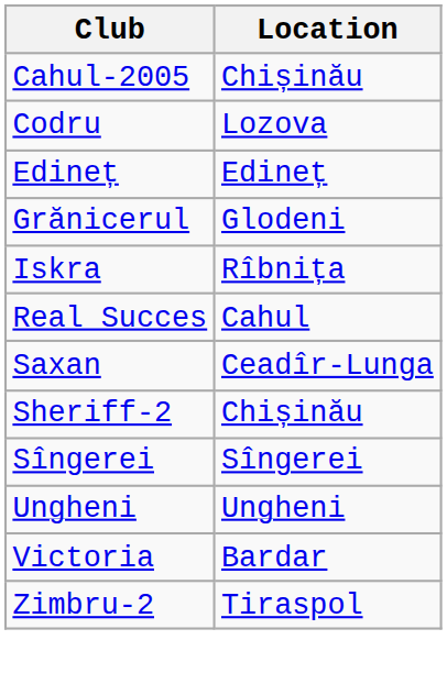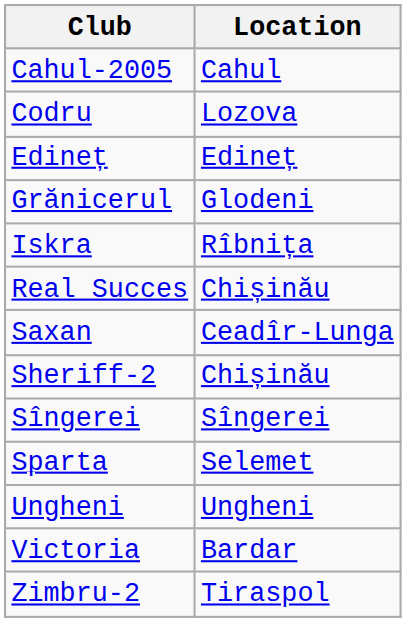 <table class="wikitable sortable">
 <tr>
 <th>Club</th>
 <th>Location</th>
 </tr>
 <tr>
 <td><a href='#'>Cahul-2005</a></td>
-<td><a href='#'>Chișinău</a></td>
+<td><a href='#'>Cahul</a></td>
 </tr>
 <tr>
 <td><a href='#'>Codru</a></td>
 <td><a href='#'>Lozova</a></td>
 </tr>
 <tr>
 <td><a href='#'>Edineț</a></td>
 <td><a href='#'>Edineț</a></td>
 </tr>
 <tr>
 <td><a href='#'>Grănicerul</a></td>
 <td><a href='#'>Glodeni</a></td>
 </tr>
 <tr>
 <td><a href='#'>Iskra</a></td>
 <td><a href='#'>Rîbnița</a></td>
 </tr>
 <tr>
 <td><a href='#'>Real Succes</a></td>
-<td><a href='#'>Cahul</a></td>
+<td><a href='#'>Chișinău</a></td>
 </tr>
 <tr>
 <td><a href='#'>Saxan</a></td>
 <td><a href='#'>Ceadîr-Lunga</a></td>
 </tr>
 <tr>
 <td><a href='#'>Sheriff-2</a></td>
 <td><a href='#'>Chișinău</a></td>
 </tr>
 <tr>
 <td><a href='#'>Sîngerei</a></td>
 <td><a href='#'>Sîngerei</a></td>
 </tr>
 <tr>
+<td><a href='#'>Sparta</a></td>
+<td><a href='#'>Selemet</a></td>
+</tr>
+<tr>
 <td><a href='#'>Ungheni</a></td>
 <td><a href='#'>Ungheni</a></td>
 </tr>
 <tr>
 <td><a href='#'>Victoria</a></td>
 <td><a href='#'>Bardar</a></td>
 </tr>
 <tr>
 <td><a href='#'>Zimbru-2</a></td>
 <td><a href='#'>Tiraspol</a></td>
 </tr>
 </table>
